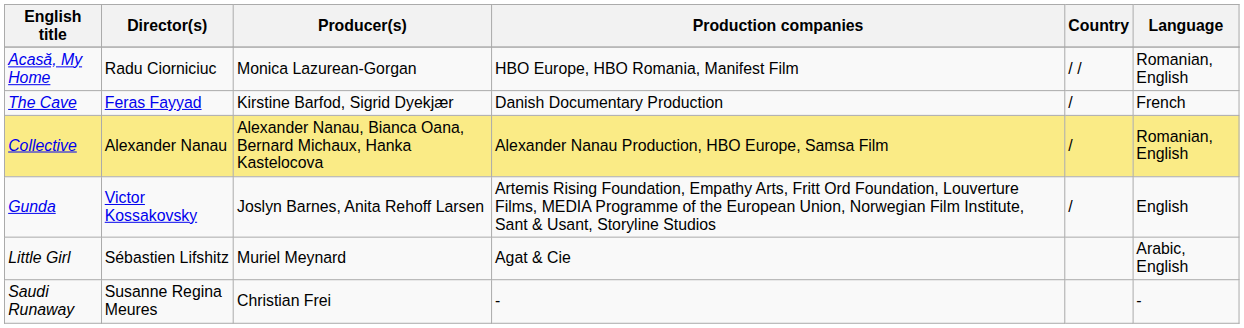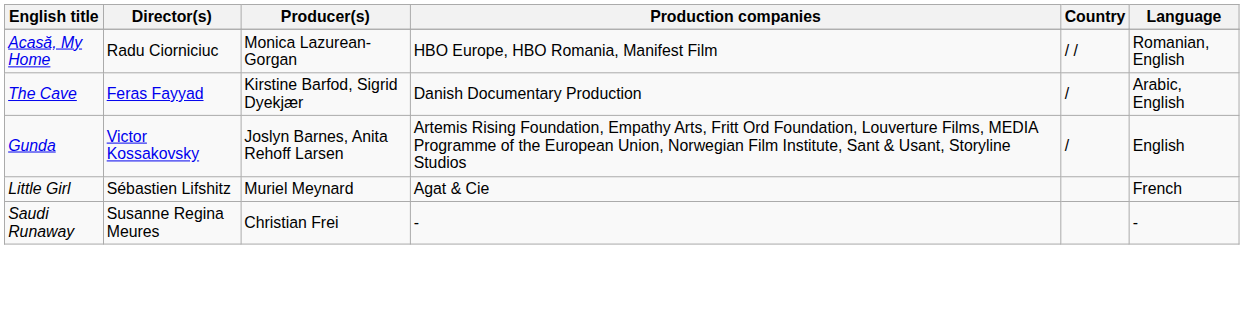 <table class="wikitable sortable">
 <tr>
 <th>English title</th>
 <th>Director(s)</th>
 <th>Producer(s)</th>
 <th>Production companies</th>
 <th>Country</th>
 <th>Language</th>
 </tr>
 <tr>
 </tr>
 <tr>
 <td><em><a href='#'>Acasă, My Home</a></em></td>
 <td>Radu Ciorniciuc</td>
 <td>Monica Lazurean-Gorgan</td>
 <td>HBO Europe, HBO Romania, Manifest Film</td>
 <td> /  / </td>
 <td>Romanian, English</td>
 </tr>
 <tr>
 <td><em><a href='#'>The Cave</a></em></td>
 <td><a href='#'>Feras Fayyad</a></td>
 <td>Kirstine Barfod, Sigrid Dyekjær</td>
 <td>Danish Documentary Production</td>
 <td> / </td>
-<td>French</td>
-</tr>
-<tr style="background:#FAEB86">
-<td><em><a href='#'>Collective</a></em></td>
-<td>Alexander Nanau</td>
-<td>Alexander Nanau, Bianca Oana, Bernard Michaux, Hanka Kastelocova</td>
-<td>Alexander Nanau Production, HBO Europe, Samsa Film</td>
-<td> / </td>
-<td>Romanian, English</td>
+<td>Arabic, English</td>
 </tr>
 <tr>
 <td><em><a href='#'>Gunda</a></em></td>
 <td><a href='#'>Victor Kossakovsky</a></td>
 <td>Joslyn Barnes, Anita Rehoff Larsen</td>
 <td>Artemis Rising Foundation, Empathy Arts, Fritt Ord Foundation, Louverture Films, MEDIA Programme of the European Union, Norwegian Film Institute, Sant & Usant, Storyline Studios</td>
 <td> / </td>
 <td>English</td>
 </tr>
 <tr>
 <td><em>Little Girl</em></td>
 <td>Sébastien Lifshitz</td>
 <td>Muriel Meynard</td>
 <td>Agat & Cie</td>
 <td></td>
-<td>Arabic, English</td>
+<td>French</td>
 </tr>
 <tr>
 <td><em>Saudi Runaway</em></td>
 <td>Susanne Regina Meures</td>
 <td>Christian Frei</td>
 <td>-</td>
 <td></td>
 <td>-</td>
 </tr>
 </table>
